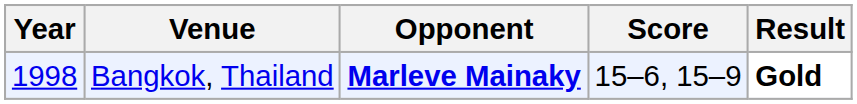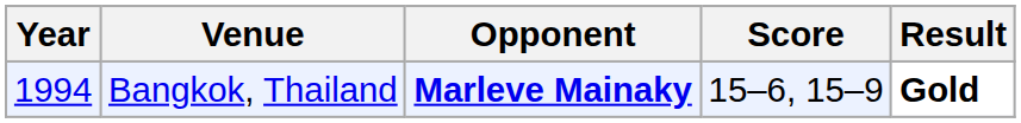 <table class="sortable wikitable" style="font-size: 90%;">
 <tr>
 <th>Year</th>
 <th>Venue</th>
 <th>Opponent</th>
 <th>Score</th>
 <th>Result</th>
 </tr>
 <tr style="background:#ECF2FF">
-<td align="center"><a href='#'>1998</a></td>
+<td align="center"><a href='#'>1994</a></td>
 <td align="left"><a href='#'>Bangkok</a>, <a href='#'>Thailand</a></td>
 <td align="left"><strong> <a href='#'>Marleve Mainaky</a></strong></td>
 <td align="left">15–6, 15–9</td>
 <td style="text-align:left; background:white"> <strong>Gold</strong></td>
 </tr>
 </table>
